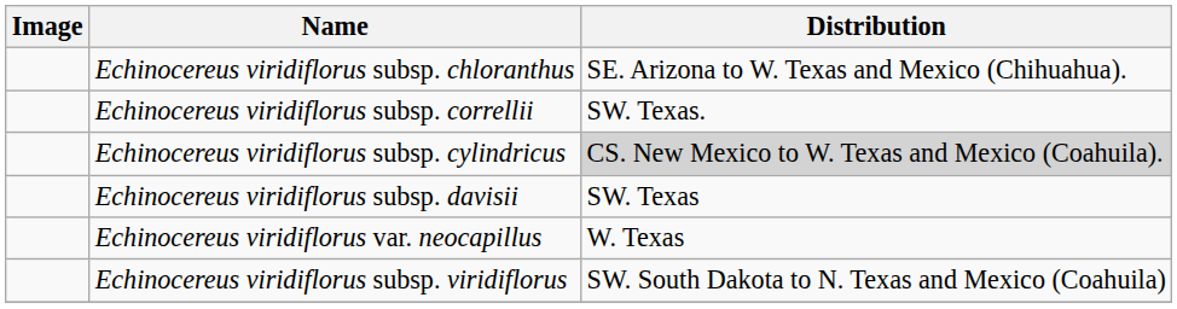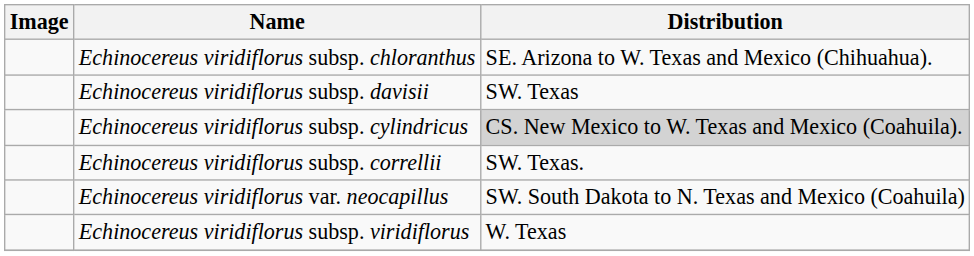 <table class="wikitable">
 <tr>
 <th>Image</th>
 <th>Name</th>
 <th>Distribution</th>
 </tr>
 <tr>
 <td></td>
 <td><em>Echinocereus viridiflorus</em> subsp. <em>chloranthus</em> </td>
 <td>SE. Arizona to W. Texas and Mexico (Chihuahua).</td>
 </tr>
 <tr>
 <td></td>
-<td><em>Echinocereus viridiflorus</em> subsp. <em>correllii</em> </td>
-<td>SW. Texas.</td>
+<td><em>Echinocereus viridiflorus</em> subsp. <em>davisii</em> </td>
+<td>SW. Texas</td>
 </tr>
 <tr>
 <td></td>
 <td><em>Echinocereus viridiflorus</em> subsp. <em>cylindricus</em> </td>
 <td style="background: lightgrey;">CS. New Mexico to W. Texas and Mexico (Coahuila).</td>
 </tr>
 <tr>
 <td></td>
-<td><em>Echinocereus viridiflorus</em> subsp. <em>davisii</em> </td>
-<td>SW. Texas</td>
+<td><em>Echinocereus viridiflorus</em> subsp. <em>correllii</em> </td>
+<td>SW. Texas.</td>
 </tr>
 <tr>
 <td></td>
 <td><em>Echinocereus viridiflorus</em> var. <em>neocapillus</em> </td>
-<td>W. Texas</td>
+<td>SW. South Dakota to N. Texas and Mexico (Coahuila)</td>
 </tr>
 <tr>
 <td></td>
 <td><em>Echinocereus viridiflorus</em> subsp. <em>viridiflorus</em></td>
-<td>SW. South Dakota to N. Texas and Mexico (Coahuila)</td>
+<td>W. Texas</td>
 </tr>
 <tr>
 </tr>
 </table>
